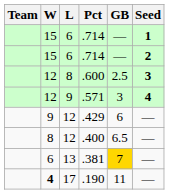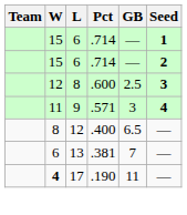 <table class="wikitable">
 <tr>
 <th>Team</th>
 <th>W</th>
 <th>L</th>
 <th>Pct</th>
 <th>GB</th>
 <th>Seed</th>
 </tr>
 <tr bgcolor=ccffcc align=center>
 <td></td>
 <td>15</td>
 <td>6</td>
 <td>.714</td>
 <td>—</td>
 <td><strong>1</strong></td>
 </tr>
 <tr bgcolor=ccffcc align=center>
 <td></td>
 <td>15</td>
 <td>6</td>
 <td>.714</td>
 <td>—</td>
 <td><strong>2</strong></td>
 </tr>
 <tr bgcolor=ccffcc align=center>
 <td></td>
 <td>12</td>
 <td>8</td>
 <td>.600</td>
 <td>2.5</td>
 <td><strong>3</strong></td>
 </tr>
 <tr bgcolor=ccffcc align=center>
 <td></td>
-<td>12</td>
+<td>11</td>
 <td>9</td>
 <td>.571</td>
 <td>3</td>
 <td><strong>4</strong></td>
-</tr>
-<tr align=center>
-<td></td>
-<td>9</td>
-<td>12</td>
-<td>.429</td>
-<td>6</td>
-<td>—</td>
 </tr>
 <tr align=center>
 <td></td>
 <td>8</td>
 <td>12</td>
 <td>.400</td>
 <td>6.5</td>
 <td>—</td>
 </tr>
 <tr align=center>
 <td></td>
 <td>6</td>
 <td>13</td>
 <td>.381</td>
-<td style="background: gold;">7</td>
+<td>7</td>
 <td>—</td>
 </tr>
 <tr align=center>
 <td></td>
 <td><strong>4</strong></td>
 <td>17</td>
 <td>.190</td>
 <td>11</td>
 <td>—</td>
 </tr>
 </table>
